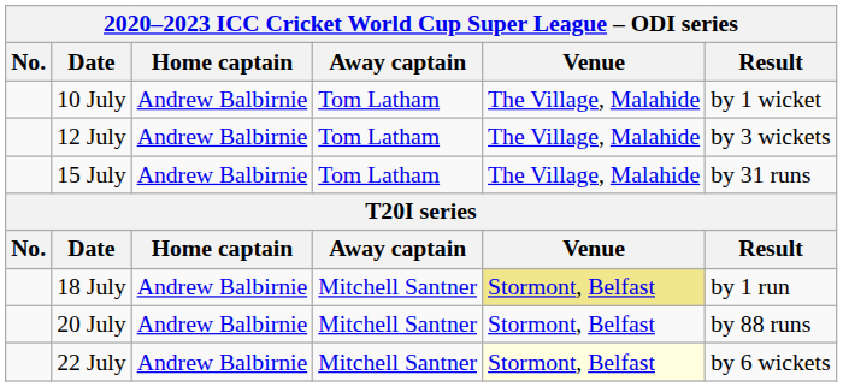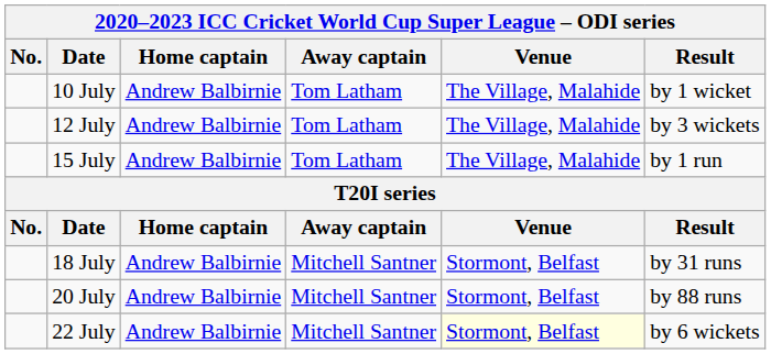 <table class="wikitable">
 <tr>
 <th colspan="9"><a href='#'>2020–2023 ICC Cricket World Cup Super League</a> – ODI series</th>
 </tr>
 <tr>
 <th>No.</th>
 <th>Date</th>
 <th>Home captain</th>
 <th>Away captain</th>
 <th>Venue</th>
 <th>Result</th>
 </tr>
 <tr>
 <td></td>
 <td>10 July</td>
 <td><a href='#'>Andrew Balbirnie</a></td>
 <td><a href='#'>Tom Latham</a></td>
 <td><a href='#'>The Village</a>, <a href='#'>Malahide</a></td>
 <td> by 1 wicket</td>
 </tr>
 <tr>
 <td></td>
 <td>12 July</td>
 <td><a href='#'>Andrew Balbirnie</a></td>
 <td><a href='#'>Tom Latham</a></td>
 <td><a href='#'>The Village</a>, <a href='#'>Malahide</a></td>
 <td> by 3 wickets</td>
 </tr>
 <tr>
 <td></td>
 <td>15 July</td>
 <td><a href='#'>Andrew Balbirnie</a></td>
 <td><a href='#'>Tom Latham</a></td>
 <td><a href='#'>The Village</a>, <a href='#'>Malahide</a></td>
-<td> by 31 runs</td>
+<td> by 1 run</td>
 </tr>
 <tr>
 <th colspan="9">T20I series</th>
 </tr>
 <tr>
 <th>No.</th>
 <th>Date</th>
 <th>Home captain</th>
 <th>Away captain</th>
 <th>Venue</th>
 <th>Result</th>
 </tr>
 <tr>
 <td></td>
 <td>18 July</td>
 <td><a href='#'>Andrew Balbirnie</a></td>
 <td><a href='#'>Mitchell Santner</a></td>
-<td style="background: khaki;"><a href='#'>Stormont</a>, <a href='#'>Belfast</a></td>
-<td> by 1 run</td>
+<td><a href='#'>Stormont</a>, <a href='#'>Belfast</a></td>
+<td> by 31 runs</td>
 </tr>
 <tr>
 <td></td>
 <td>20 July</td>
 <td><a href='#'>Andrew Balbirnie</a></td>
 <td><a href='#'>Mitchell Santner</a></td>
 <td><a href='#'>Stormont</a>, <a href='#'>Belfast</a></td>
 <td> by 88 runs</td>
 </tr>
 <tr>
 <td></td>
 <td>22 July</td>
 <td><a href='#'>Andrew Balbirnie</a></td>
 <td><a href='#'>Mitchell Santner</a></td>
 <td style="background: lightyellow;"><a href='#'>Stormont</a>, <a href='#'>Belfast</a></td>
 <td> by 6 wickets</td>
 </tr>
 </table>
